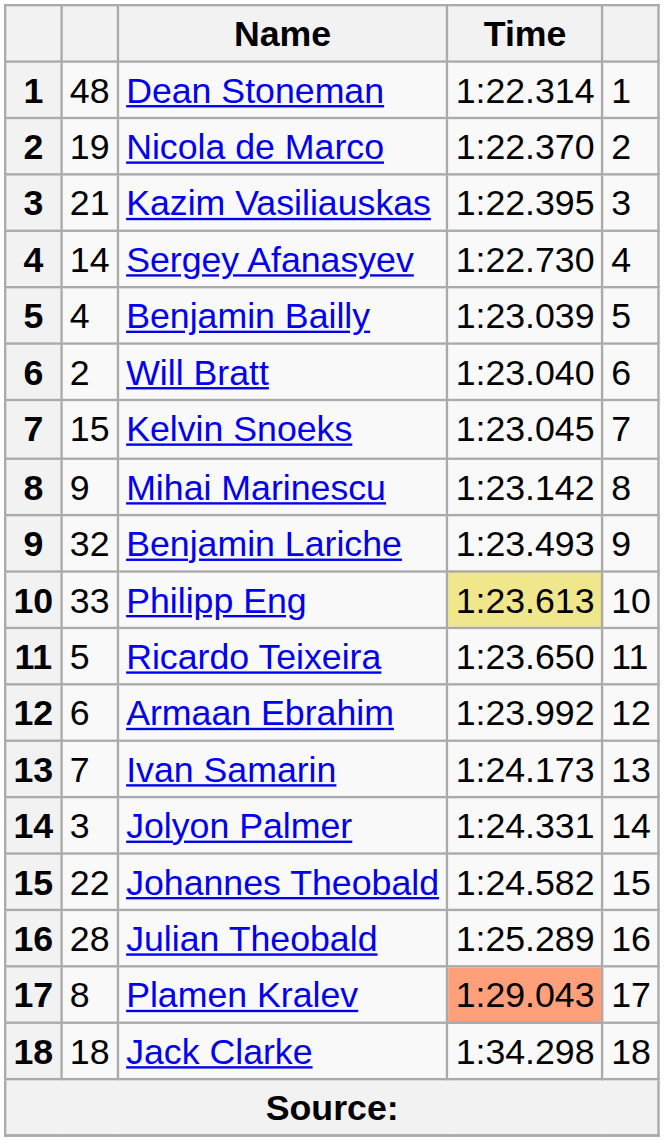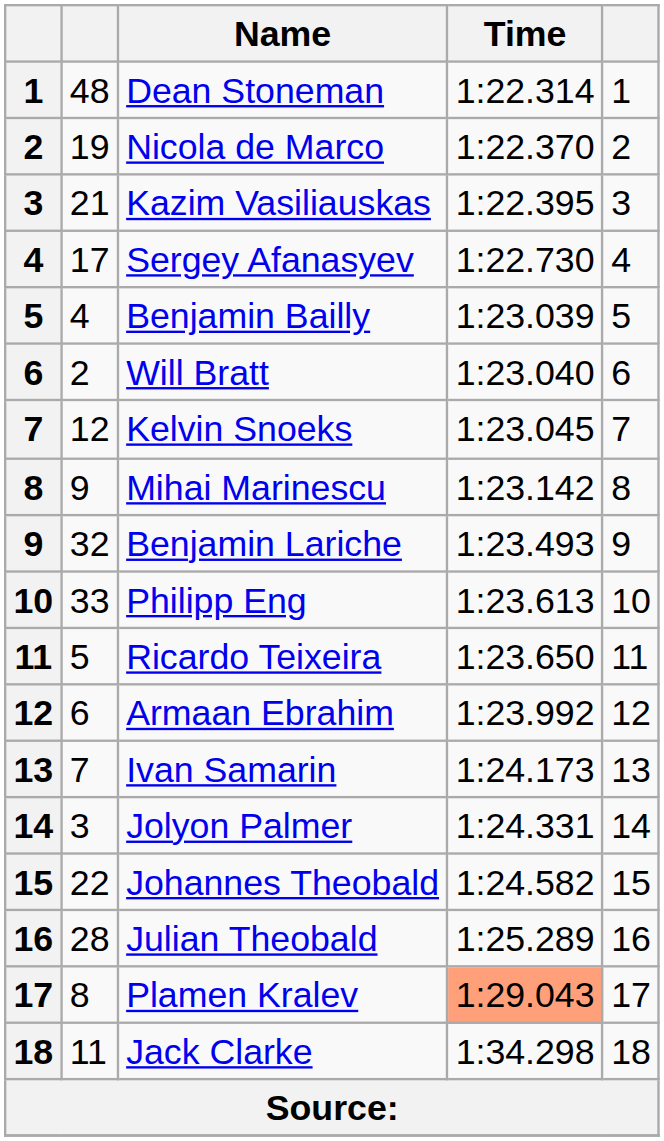 <table class="wikitable" style="font-size: 95%">
 <tr>
 <th scope="col"></th>
 <th scope="col"></th>
 <th scope="col">Name</th>
 <th scope="col">Time</th>
 <th scope="col"></th>
 </tr>
 <tr>
 <th scope="row">1</th>
 <td>48</td>
 <td><a href='#'>Dean Stoneman</a></td>
 <td>1:22.314</td>
 <td>1</td>
 </tr>
 <tr>
 <th scope="row">2</th>
 <td>19</td>
 <td><a href='#'>Nicola de Marco</a></td>
 <td>1:22.370</td>
 <td>2</td>
 </tr>
 <tr>
 <th scope="row">3</th>
 <td>21</td>
 <td><a href='#'>Kazim Vasiliauskas</a></td>
 <td>1:22.395</td>
 <td>3</td>
 </tr>
 <tr>
 <th scope="row">4</th>
-<td>14</td>
+<td>17</td>
 <td><a href='#'>Sergey Afanasyev</a></td>
 <td>1:22.730</td>
 <td>4</td>
 </tr>
 <tr>
 <th scope="row">5</th>
 <td>4</td>
 <td><a href='#'>Benjamin Bailly</a></td>
 <td>1:23.039</td>
 <td>5</td>
 </tr>
 <tr>
 <th scope="row">6</th>
 <td>2</td>
 <td><a href='#'>Will Bratt</a></td>
 <td>1:23.040</td>
 <td>6</td>
 </tr>
 <tr>
 <th scope="row">7</th>
-<td>15</td>
+<td>12</td>
 <td><a href='#'>Kelvin Snoeks</a></td>
 <td>1:23.045</td>
 <td>7</td>
 </tr>
 <tr>
 <th scope="row">8</th>
 <td>9</td>
 <td><a href='#'>Mihai Marinescu</a></td>
 <td>1:23.142</td>
 <td>8</td>
 </tr>
 <tr>
 <th scope="row">9</th>
 <td>32</td>
 <td><a href='#'>Benjamin Lariche</a></td>
 <td>1:23.493</td>
 <td>9</td>
 </tr>
 <tr>
 <th scope="row">10</th>
 <td>33</td>
 <td><a href='#'>Philipp Eng</a></td>
-<td style="background: khaki;">1:23.613</td>
+<td>1:23.613</td>
 <td>10</td>
 </tr>
 <tr>
 <th scope="row">11</th>
 <td>5</td>
 <td><a href='#'>Ricardo Teixeira</a></td>
 <td>1:23.650</td>
 <td>11</td>
 </tr>
 <tr>
 <th scope="row">12</th>
 <td>6</td>
 <td><a href='#'>Armaan Ebrahim</a></td>
 <td>1:23.992</td>
 <td>12</td>
 </tr>
 <tr>
 <th scope="row">13</th>
 <td>7</td>
 <td><a href='#'>Ivan Samarin</a></td>
 <td>1:24.173</td>
 <td>13</td>
 </tr>
 <tr>
 <th scope="row">14</th>
 <td>3</td>
 <td><a href='#'>Jolyon Palmer</a></td>
 <td>1:24.331</td>
 <td>14</td>
 </tr>
 <tr>
 <th scope="row">15</th>
 <td>22</td>
 <td><a href='#'>Johannes Theobald</a></td>
 <td>1:24.582</td>
 <td>15</td>
 </tr>
 <tr>
 <th scope="row">16</th>
 <td>28</td>
 <td><a href='#'>Julian Theobald</a></td>
 <td>1:25.289</td>
 <td>16</td>
 </tr>
 <tr>
 <th scope="row">17</th>
 <td>8</td>
 <td><a href='#'>Plamen Kralev</a></td>
 <td style="background: lightsalmon;">1:29.043</td>
 <td>17</td>
 </tr>
 <tr>
 <th scope="row">18</th>
-<td>18</td>
+<td>11</td>
 <td><a href='#'>Jack Clarke</a></td>
 <td>1:34.298</td>
 <td>18</td>
 </tr>
 <tr>
 <th colspan="5">Source:</th>
 </tr>
 <tr>
 </tr>
 </table>
